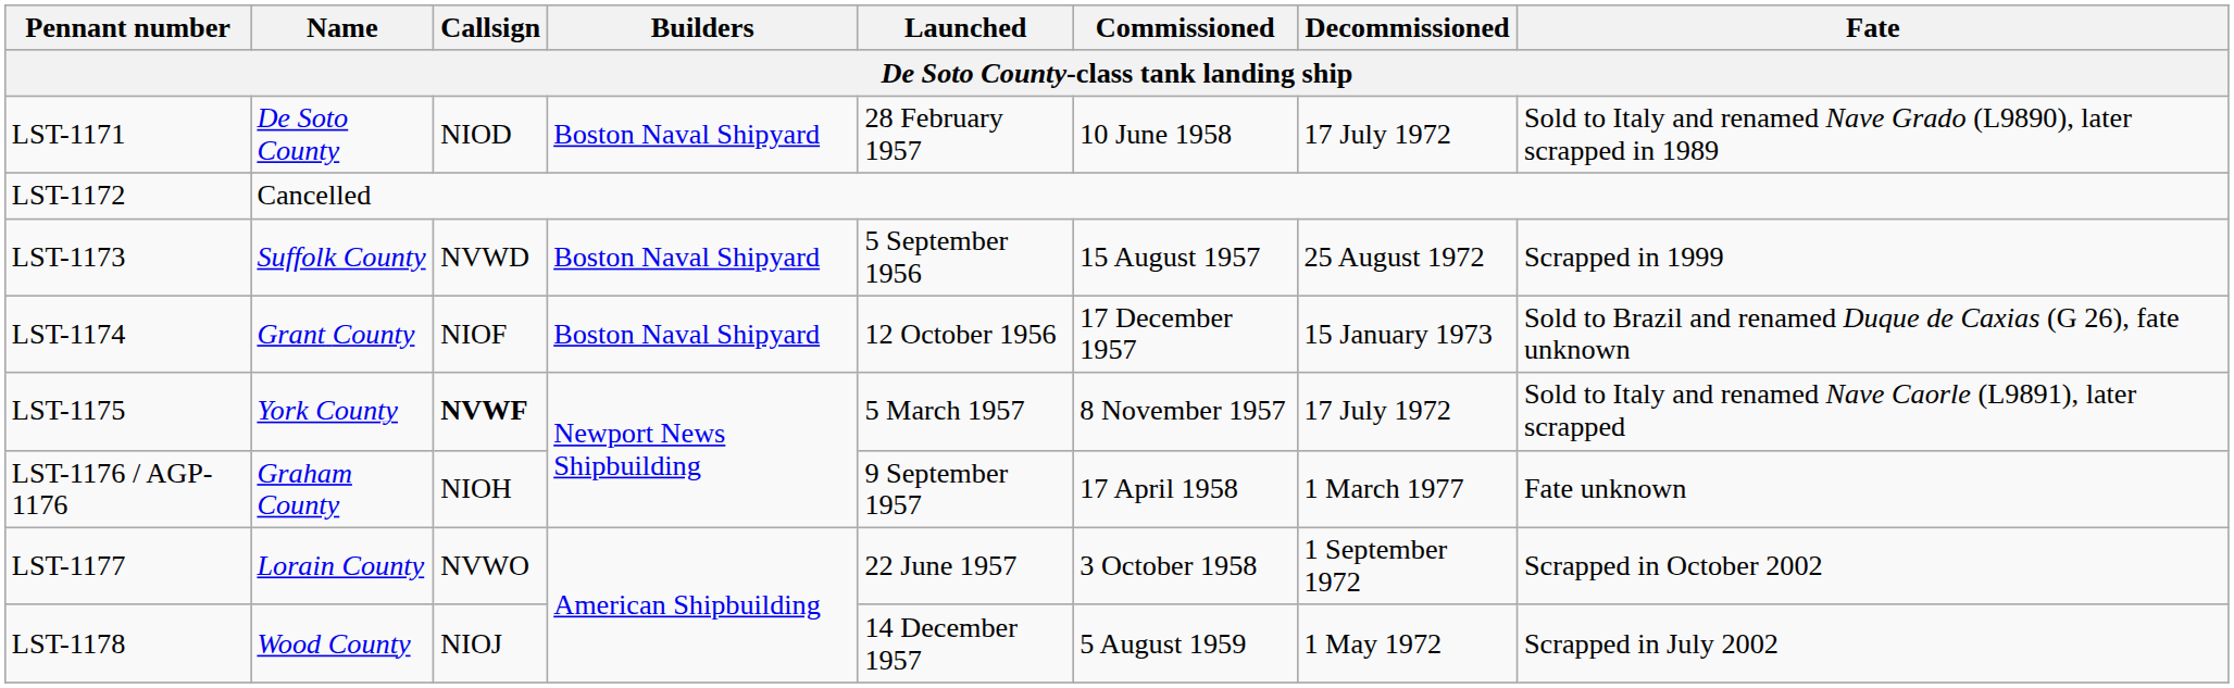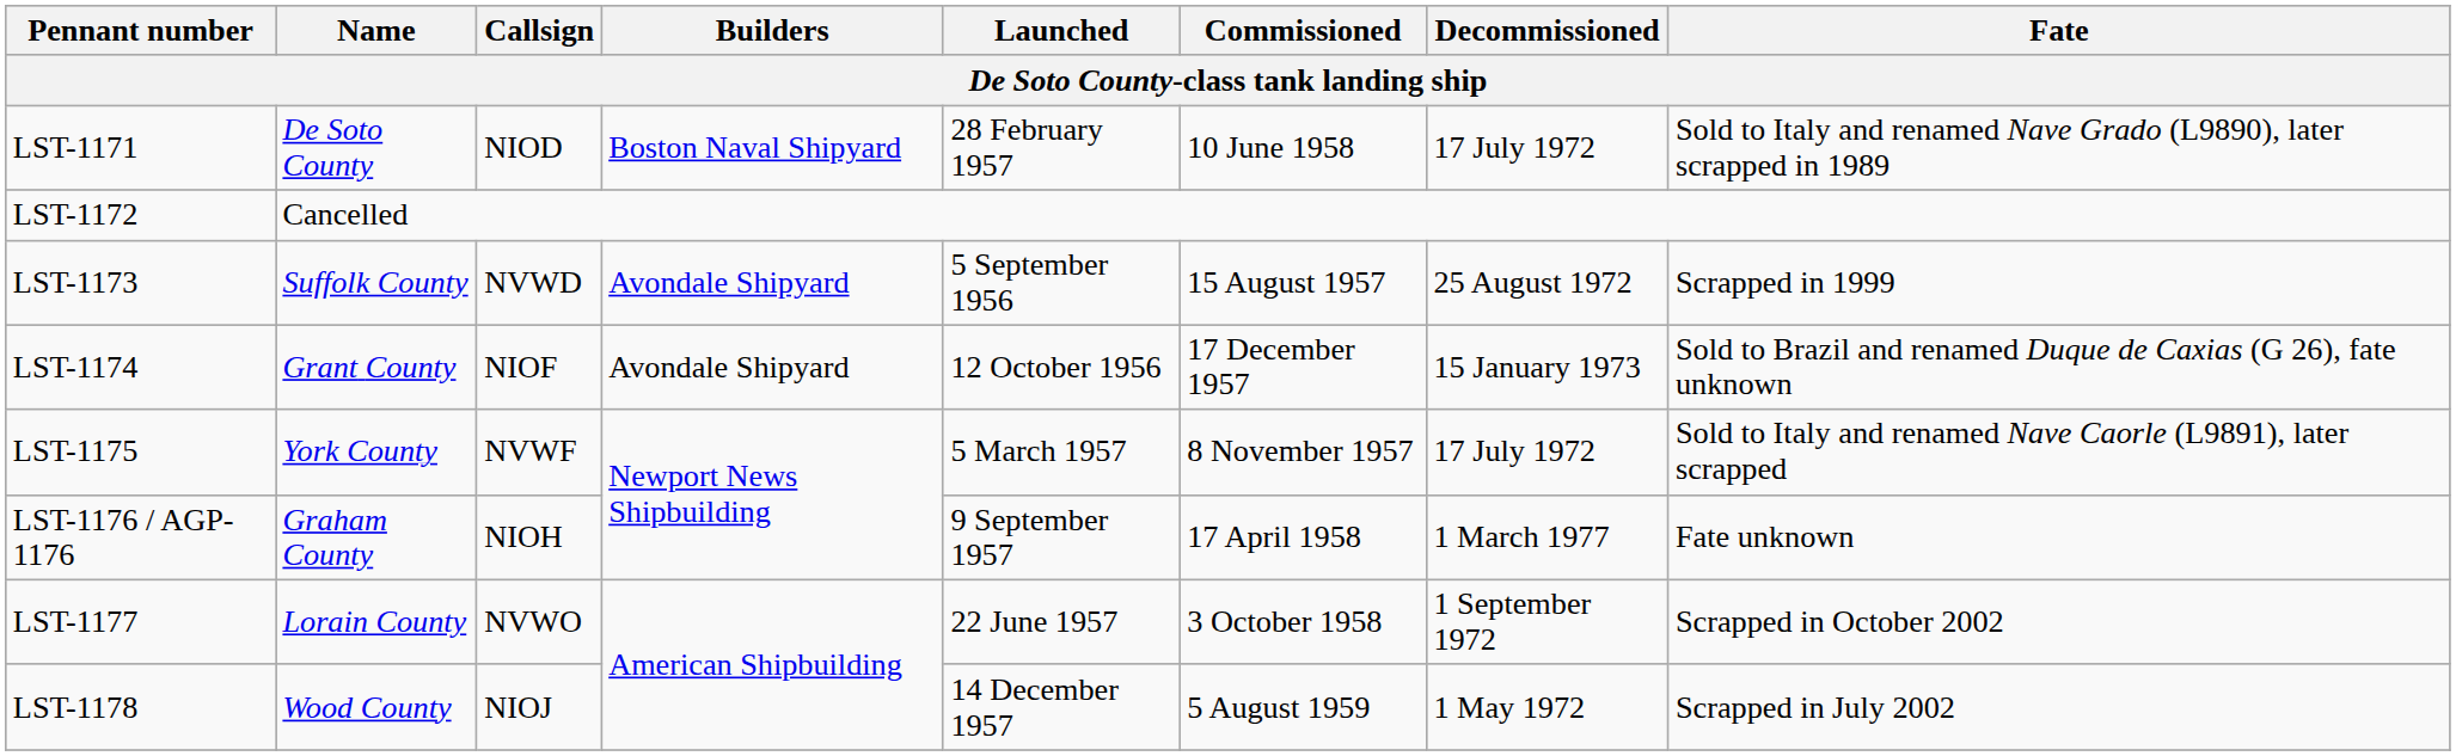 <table class="wikitable">
 <tr>
 <th>Pennant number</th>
 <th>Name</th>
 <th>Callsign</th>
 <th>Builders</th>
 <th>Launched</th>
 <th>Commissioned</th>
 <th>Decommissioned</th>
 <th>Fate</th>
 </tr>
 <tr>
 <th colspan="8"><em>De Soto County</em>-class tank landing ship</th>
 </tr>
 <tr>
 <td>LST-1171</td>
 <td><em><a href='#'>De Soto County</a></em></td>
 <td>NIOD</td>
 <td><a href='#'>Boston Naval Shipyard</a></td>
 <td>28 February 1957</td>
 <td>10 June 1958</td>
 <td>17 July 1972</td>
 <td>Sold to Italy and renamed <em>Nave Grado</em> (L9890), later scrapped in 1989</td>
 </tr>
 <tr>
 <td>LST-1172</td>
 <td colspan="7">Cancelled</td>
 </tr>
 <tr>
 <td>LST-1173</td>
 <td><em><a href='#'>Suffolk County</a></em></td>
 <td>NVWD</td>
-<td><a href='#'>Boston Naval Shipyard</a></td>
+<td><a href='#'>Avondale Shipyard</a></td>
 <td>5 September 1956</td>
 <td>15 August 1957</td>
 <td>25 August 1972</td>
 <td>Scrapped in 1999</td>
 </tr>
 <tr>
 <td>LST-1174</td>
 <td><a href='#'><em>Grant</em> <em>County</em></a></td>
 <td>NIOF</td>
-<td><a href='#'>Boston Naval Shipyard</a></td>
+<td>Avondale Shipyard</td>
 <td>12 October 1956</td>
 <td>17 December 1957</td>
 <td>15 January 1973</td>
 <td>Sold to Brazil and renamed <em>Duque de Caxias</em> (G 26), fate unknown</td>
 </tr>
 <tr>
 <td>LST-1175</td>
 <td><em><a href='#'>York County</a></em></td>
-<td><strong>NVWF</strong></td>
+<td>NVWF</td>
 <td rowspan="2"><a href='#'>Newport News Shipbuilding</a></td>
 <td>5 March 1957</td>
 <td>8 November 1957</td>
 <td>17 July 1972</td>
 <td>Sold to Italy and renamed <em>Nave Caorle</em> (L9891), later scrapped</td>
 </tr>
 <tr>
 <td>LST-1176 / AGP-1176</td>
 <td><em><a href='#'>Graham County</a></em></td>
 <td>NIOH</td>
 <td>9 September 1957</td>
 <td>17 April 1958</td>
 <td>1 March 1977</td>
 <td>Fate unknown</td>
 </tr>
 <tr>
 <td>LST-1177</td>
 <td><em><a href='#'>Lorain County</a></em></td>
 <td>NVWO</td>
 <td rowspan="2"><a href='#'>American Shipbuilding</a></td>
 <td>22 June 1957</td>
 <td>3 October 1958</td>
 <td>1 September 1972</td>
 <td>Scrapped in October 2002</td>
 </tr>
 <tr>
 <td>LST-1178</td>
 <td><em><a href='#'>Wood County</a></em></td>
 <td>NIOJ</td>
 <td>14 December 1957</td>
 <td>5 August 1959</td>
 <td>1 May 1972</td>
 <td>Scrapped in July 2002</td>
 </tr>
 </table>
